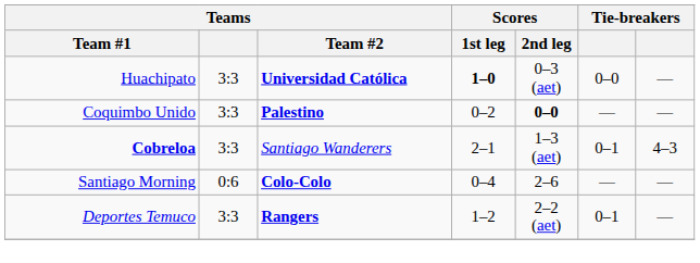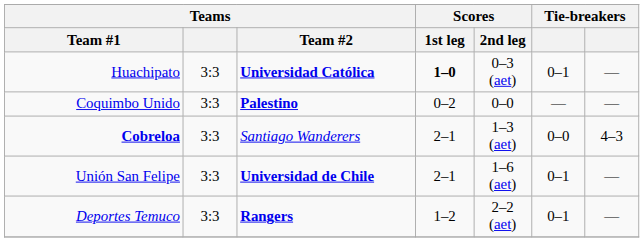 <table class="wikitable" style="text-align: center;">
 <tr>
 </tr>
 <tr>
 <th colspan=3>Teams</th>
 <th colspan=2>Scores</th>
 <th colspan=2>Tie-breakers</th>
 </tr>
 <tr>
 <th width="185">Team #1</th>
 <th width="50"></th>
 <th width="185">Team #2</th>
 <th width="55">1st leg</th>
 <th width="55">2nd leg</th>
 <th width="50"></th>
 <th width="50"></th>
 </tr>
 <tr>
 <td align=right><a href='#'>Huachipato</a></td>
 <td>3:3</td>
 <td align=left><strong><a href='#'>Universidad Católica</a></strong></td>
 <td><strong>1–0</strong></td>
 <td>0–3 (<a href='#'>aet</a>)</td>
-<td>0–0</td>
+<td>0–1</td>
 <td>—</td>
 </tr>
 <tr>
 <td align=right><a href='#'>Coquimbo Unido</a></td>
 <td>3:3</td>
 <td align=left><strong><a href='#'>Palestino</a></strong></td>
 <td>0–2</td>
-<td><strong>0–0</strong></td>
+<td>0–0</td>
 <td>—</td>
 <td>—</td>
 </tr>
 <tr>
 <td align=right><strong><a href='#'>Cobreloa</a></strong></td>
 <td>3:3</td>
 <td align=left><em><a href='#'>Santiago Wanderers</a></em></td>
 <td>2–1</td>
 <td>1–3 (<a href='#'>aet</a>)</td>
-<td>0–1</td>
+<td>0–0</td>
 <td>4–3</td>
 </tr>
 <tr>
-<td align=right><a href='#'>Santiago Morning</a></td>
-<td>0:6</td>
-<td align=left><strong><a href='#'>Colo-Colo</a></strong></td>
-<td>0–4</td>
-<td>2–6</td>
-<td>—</td>
+<td align=right><a href='#'>Unión San Felipe</a></td>
+<td>3:3</td>
+<td align=left><strong><a href='#'>Universidad de Chile</a></strong></td>
+<td>2–1</td>
+<td>1–6 (<a href='#'>aet</a>)</td>
+<td>0–1</td>
 <td>—</td>
 </tr>
 <tr>
 <td align=right><em><a href='#'>Deportes Temuco</a></em></td>
 <td>3:3</td>
 <td align=left><strong><a href='#'>Rangers</a></strong></td>
 <td>1–2</td>
 <td>2–2 (<a href='#'>aet</a>)</td>
 <td>0–1</td>
 <td>—</td>
 </tr>
 <tr>
 </tr>
 </table>
